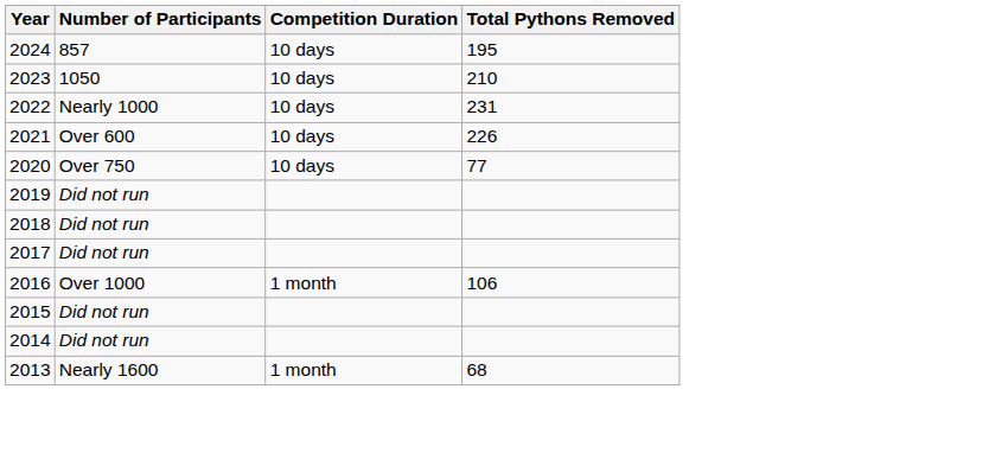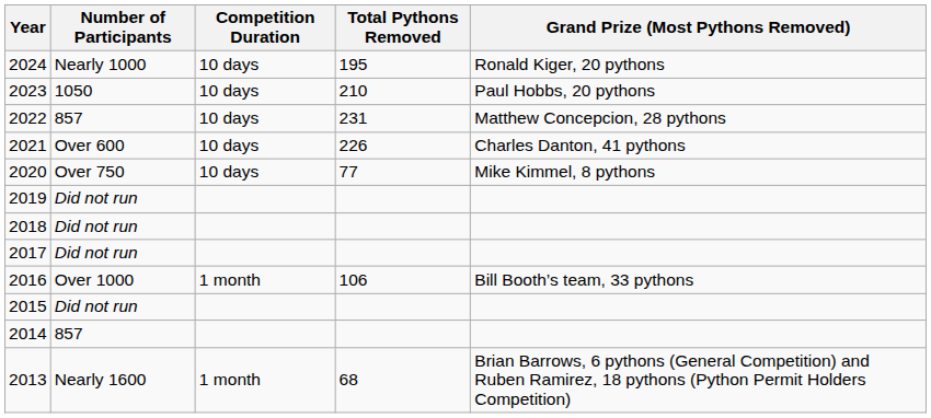 <table class="wikitable">
 <tr>
 <th>Year</th>
 <th>Number of Participants</th>
 <th>Competition Duration</th>
 <th>Total Pythons Removed</th>
+<th>Grand Prize (Most Pythons Removed)</th>
 </tr>
 <tr>
 <td>2024</td>
-<td>857</td>
+<td>Nearly 1000</td>
 <td>10 days</td>
 <td>195</td>
+<td>Ronald Kiger, 20 pythons</td>
 </tr>
 <tr>
 <td>2023</td>
 <td>1050</td>
 <td>10 days</td>
 <td>210</td>
+<td>Paul Hobbs, 20 pythons</td>
 </tr>
 <tr>
 <td>2022</td>
-<td>Nearly 1000</td>
+<td>857</td>
 <td>10 days</td>
 <td>231</td>
+<td>Matthew Concepcion, 28 pythons</td>
 </tr>
 <tr>
 <td>2021</td>
 <td>Over 600</td>
 <td>10 days</td>
 <td>226</td>
+<td>Charles Danton, 41 pythons</td>
 </tr>
 <tr>
 <td>2020</td>
 <td>Over 750</td>
 <td>10 days</td>
 <td>77</td>
+<td>Mike Kimmel, 8 pythons</td>
 </tr>
 <tr>
 <td>2019</td>
 <td><em>Did not run</em></td>
+<td></td>
 <td></td>
 <td></td>
 </tr>
 <tr>
 <td>2018</td>
 <td><em>Did not run</em></td>
 <td></td>
 <td></td>
+<td></td>
 </tr>
 <tr>
 <td>2017</td>
 <td><em>Did not run</em></td>
+<td></td>
 <td></td>
 <td></td>
 </tr>
 <tr>
 <td>2016</td>
 <td>Over 1000</td>
 <td>1 month</td>
 <td>106</td>
+<td>Bill Booth’s team, 33 pythons</td>
 </tr>
 <tr>
 <td>2015</td>
 <td><em>Did not run</em></td>
 <td></td>
 <td></td>
+<td></td>
 </tr>
 <tr>
 <td>2014</td>
-<td><em>Did not run</em></td>
+<td>857</td>
+<td></td>
 <td></td>
 <td></td>
 </tr>
 <tr>
 <td>2013</td>
 <td>Nearly 1600</td>
 <td>1 month</td>
 <td>68</td>
+<td>Brian Barrows, 6 pythons (General Competition) and Ruben Ramirez, 18 pythons (Python Permit Holders Competition)</td>
 </tr>
 </table>
